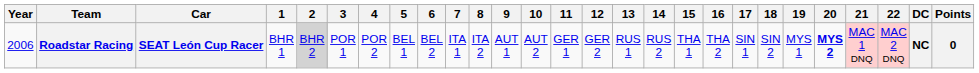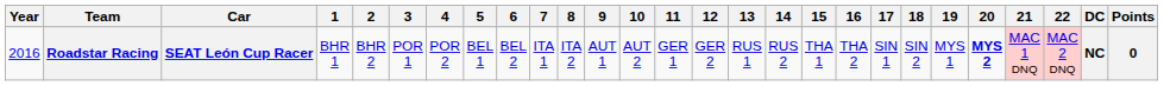 <table class="wikitable" style="text-align:center; font-size:85%">
 <tr>
 <th>Year</th>
 <th>Team</th>
 <th>Car</th>
 <th>1</th>
 <th>2</th>
 <th>3</th>
 <th>4</th>
 <th>5</th>
 <th>6</th>
 <th>7</th>
 <th>8</th>
 <th>9</th>
 <th>10</th>
 <th>11</th>
 <th>12</th>
 <th>13</th>
 <th>14</th>
 <th>15</th>
 <th>16</th>
 <th>17</th>
 <th>18</th>
 <th>19</th>
 <th>20</th>
 <th>21</th>
 <th>22</th>
 <th>DC</th>
 <th>Points</th>
 </tr>
 <tr>
-<td><a href='#'>2006</a></td>
+<td><a href='#'>2016</a></td>
 <th><a href='#'>Roadstar Racing</a></th>
 <th><a href='#'>SEAT León Cup Racer</a></th>
 <td><a href='#'>BHR<br>1</a><br><small></small></td>
-<td style="background: lightgrey;"><a href='#'>BHR<br>2</a><br><small></small></td>
+<td><a href='#'>BHR<br>2</a><br><small></small></td>
 <td><a href='#'>POR<br>1</a><br><small></small></td>
 <td><a href='#'>POR<br>2</a><br><small></small></td>
 <td><a href='#'>BEL<br>1</a><br><small></small></td>
 <td><a href='#'>BEL<br>2</a><br><small></small></td>
 <td><a href='#'>ITA<br>1</a><br><small></small></td>
 <td><a href='#'>ITA<br>2</a><br><small></small></td>
 <td><a href='#'>AUT<br>1</a><br><small></small></td>
 <td><a href='#'>AUT<br>2</a><br><small></small></td>
 <td><a href='#'>GER<br>1</a><br><small></small></td>
 <td><a href='#'>GER<br>2</a><br><small></small></td>
 <td><a href='#'>RUS<br>1</a><br><small></small></td>
 <td><a href='#'>RUS<br>2</a><br><small></small></td>
 <td><a href='#'>THA<br>1</a><br><small></small></td>
 <td><a href='#'>THA<br>2</a><br><small></small></td>
 <td><a href='#'>SIN<br>1</a><br><small></small></td>
 <td><a href='#'>SIN<br>2</a><br><small></small></td>
 <td><a href='#'>MYS<br>1</a><br><small></small></td>
 <td><strong><a href='#'>MYS<br>2</a><br><small></small></strong></td>
 <td style="background:#FFCFCF;"><a href='#'>MAC<br>1</a><br><small>DNQ</small></td>
 <td style="background:#FFCFCF;"><a href='#'>MAC<br>2</a><br><small>DNQ</small></td>
 <th>NC</th>
 <th>0</th>
 </tr>
 </table>
